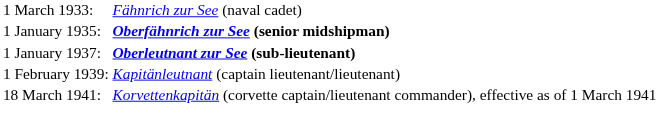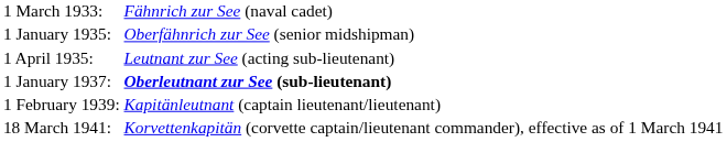 <table>
 <tr>
 <td>1 March 1933:</td>
 <td><em><a href='#'>Fähnrich zur See</a></em> (naval cadet)</td>
 </tr>
 <tr>
 <td>1 January 1935:</td>
-<td><strong><em><a href='#'>Oberfähnrich zur See</a></em> (senior midshipman)</strong></td>
+<td><em><a href='#'>Oberfähnrich zur See</a></em> (senior midshipman)</td>
+</tr>
+<tr>
+<td>1 April 1935:</td>
+<td><em><a href='#'>Leutnant zur See</a></em> (acting sub-lieutenant)</td>
 </tr>
 <tr>
 <td>1 January 1937:</td>
 <td><strong><em><a href='#'>Oberleutnant zur See</a></em> (sub-lieutenant)</strong></td>
 </tr>
 <tr>
 <td>1 February 1939:</td>
 <td><em><a href='#'>Kapitänleutnant</a></em> (captain lieutenant/lieutenant)</td>
 </tr>
 <tr>
 <td>18 March 1941:</td>
 <td><em><a href='#'>Korvettenkapitän</a></em> (corvette captain/lieutenant commander), effective as of 1 March 1941</td>
 </tr>
 </table>
